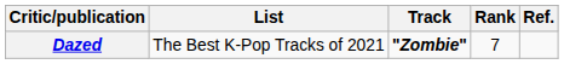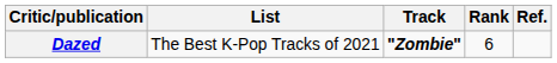 <table class="wikitable plainrowheaders" style="text-align:center">
 <tr>
 <th>Critic/publication</th>
 <th>List</th>
 <th>Track</th>
 <th>Rank</th>
 <th>Ref.</th>
 </tr>
 <tr>
 <th scope="row"><em><a href='#'>Dazed</a></em></th>
 <td>The Best K-Pop Tracks of 2021</td>
 <td><strong>"<em>Zombie</em>"</strong></td>
-<td style="text-align:center;">7</td>
+<td style="text-align:center;">6</td>
 <td style="text-align:center;"></td>
 </tr>
 </table>
